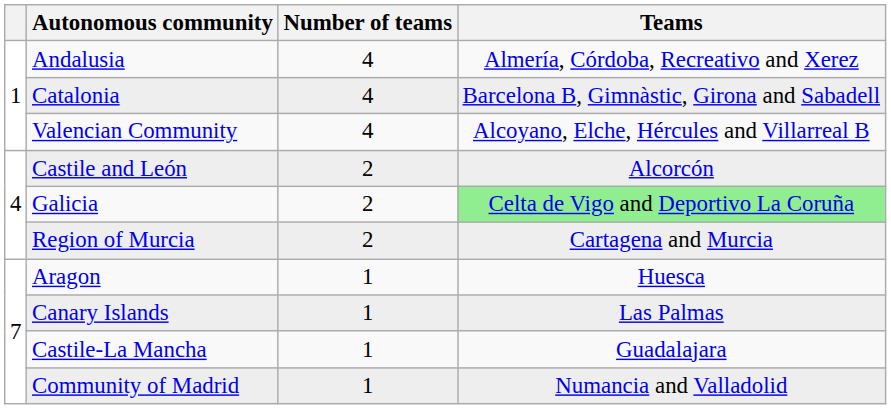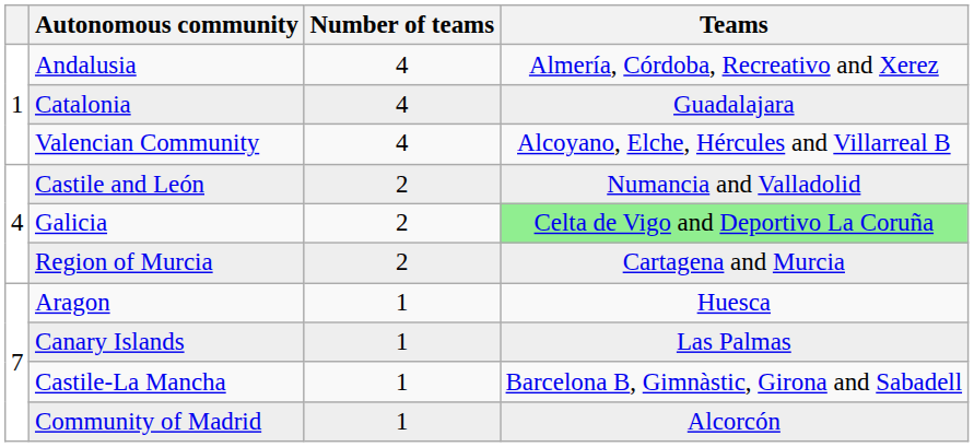 <table class="wikitable">
 <tr>
 <th></th>
 <th>Autonomous community</th>
 <th>Number of teams</th>
 <th>Teams</th>
 </tr>
 <tr>
 <td rowspan="3" style="background:white;">1</td>
 <td><a href='#'>Andalusia</a></td>
 <td align=center>4</td>
 <td align=center><a href='#'>Almería</a>, <a href='#'>Córdoba</a>, <a href='#'>Recreativo</a> and <a href='#'>Xerez</a></td>
 </tr>
 <tr style="background:#eee;">
 <td><a href='#'>Catalonia</a></td>
 <td align=center>4</td>
-<td align=center><a href='#'>Barcelona B</a>, <a href='#'>Gimnàstic</a>, <a href='#'>Girona</a> and <a href='#'>Sabadell</a></td>
+<td align=center><a href='#'>Guadalajara</a></td>
 </tr>
 <tr>
 <td><a href='#'>Valencian Community</a></td>
 <td align=center>4</td>
 <td align=center><a href='#'>Alcoyano</a>, <a href='#'>Elche</a>, <a href='#'>Hércules</a> and <a href='#'>Villarreal B</a></td>
 </tr>
 <tr style="background:#eee;">
 <td rowspan="3" style="background:white;">4</td>
 <td><a href='#'>Castile and León</a></td>
 <td align=center>2</td>
-<td align=center><a href='#'>Alcorcón</a></td>
+<td align=center><a href='#'>Numancia</a> and <a href='#'>Valladolid</a></td>
 </tr>
 <tr>
 <td><a href='#'>Galicia</a></td>
 <td align=center>2</td>
 <td align=center style="background: lightgreen;"><a href='#'>Celta de Vigo</a> and <a href='#'>Deportivo La Coruña</a></td>
 </tr>
 <tr style="background:#eee;">
 <td><a href='#'>Region of Murcia</a></td>
 <td align=center>2</td>
 <td align=center><a href='#'>Cartagena</a> and <a href='#'>Murcia</a></td>
 </tr>
 <tr>
 <td rowspan="4" style="background:white;">7</td>
 <td><a href='#'>Aragon</a></td>
 <td align=center>1</td>
 <td align=center><a href='#'>Huesca</a></td>
 </tr>
 <tr style="background:#eee;">
 <td><a href='#'>Canary Islands</a></td>
 <td align=center>1</td>
 <td align=center><a href='#'>Las Palmas</a></td>
 </tr>
 <tr>
 <td><a href='#'>Castile-La Mancha</a></td>
 <td align=center>1</td>
-<td align=center><a href='#'>Guadalajara</a></td>
+<td align=center><a href='#'>Barcelona B</a>, <a href='#'>Gimnàstic</a>, <a href='#'>Girona</a> and <a href='#'>Sabadell</a></td>
 </tr>
 <tr style="background:#eee;">
 <td><a href='#'>Community of Madrid</a></td>
 <td align=center>1</td>
-<td align=center><a href='#'>Numancia</a> and <a href='#'>Valladolid</a></td>
+<td align=center><a href='#'>Alcorcón</a></td>
 </tr>
 </table>
